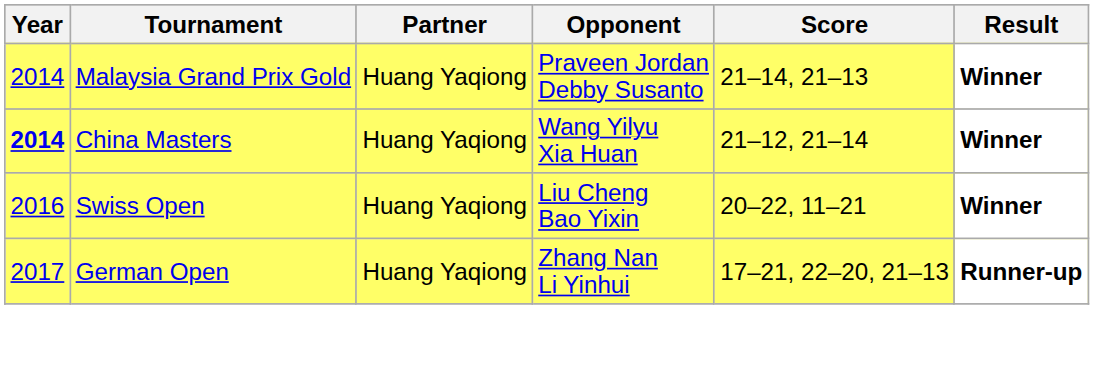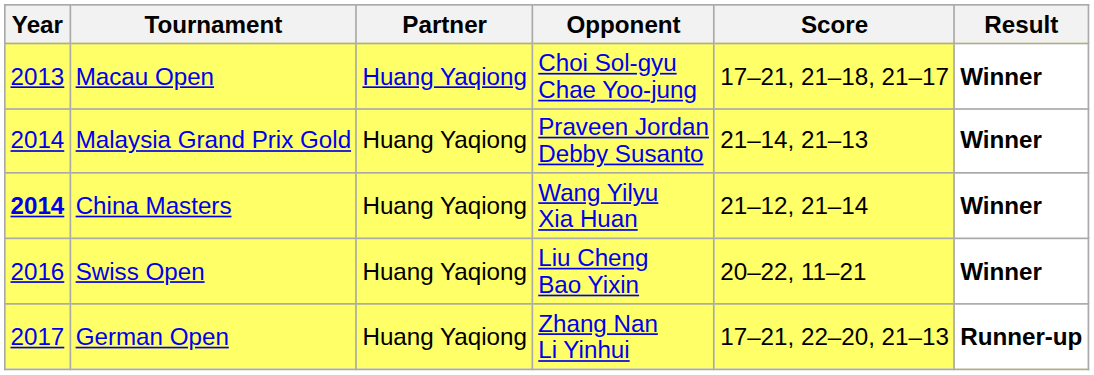 <table class="sortable wikitable" style="font-size: 90%;">
 <tr>
 <th>Year</th>
 <th>Tournament</th>
 <th>Partner</th>
 <th>Opponent</th>
 <th>Score</th>
 <th>Result</th>
+</tr>
+<tr style="background:#FFFF67">
+<td align="center"><a href='#'>2013</a></td>
+<td align="left"><a href='#'>Macau Open</a></td>
+<td align="left"> <a href='#'>Huang Yaqiong</a></td>
+<td align="left"> <a href='#'>Choi Sol-gyu</a> <br>  <a href='#'>Chae Yoo-jung</a></td>
+<td align="left">17–21, 21–18, 21–17</td>
+<td style="text-align:left; background:white"> <strong>Winner</strong></td>
 </tr>
 <tr style="background:#FFFF67">
 <td align="center"><a href='#'>2014</a></td>
 <td align="left"><a href='#'>Malaysia Grand Prix Gold</a></td>
 <td align="left"> Huang Yaqiong</td>
 <td align="left"> <a href='#'>Praveen Jordan</a> <br>  <a href='#'>Debby Susanto</a></td>
 <td align="left">21–14, 21–13</td>
 <td style="text-align:left; background:white"> <strong>Winner</strong></td>
 </tr>
 <tr style="background:#FFFF67">
 <td align="center"><strong><a href='#'>2014</a></strong></td>
 <td align="left"><a href='#'>China Masters</a></td>
 <td align="left"> Huang Yaqiong</td>
 <td align="left"> <a href='#'>Wang Yilyu</a> <br>  <a href='#'>Xia Huan</a></td>
 <td align="left">21–12, 21–14</td>
 <td style="text-align:left; background:white"> <strong>Winner</strong></td>
 </tr>
 <tr style="background:#FFFF67">
 <td align="center"><a href='#'>2016</a></td>
 <td align="left"><a href='#'>Swiss Open</a></td>
 <td align="left"> Huang Yaqiong</td>
 <td align="left"> <a href='#'>Liu Cheng</a> <br>  <a href='#'>Bao Yixin</a></td>
 <td align="left">20–22, 11–21</td>
 <td style="text-align:left; background:white"> <strong>Winner</strong></td>
 </tr>
 <tr style="background:#FFFF67">
 <td align="center"><a href='#'>2017</a></td>
 <td align="left"><a href='#'>German Open</a></td>
 <td align="left"> Huang Yaqiong</td>
 <td align="left"> <a href='#'>Zhang Nan</a> <br>  <a href='#'>Li Yinhui</a></td>
 <td align="left">17–21, 22–20, 21–13</td>
 <td style="text-align:left; background:white"> <strong>Runner-up</strong></td>
 </tr>
 </table>
